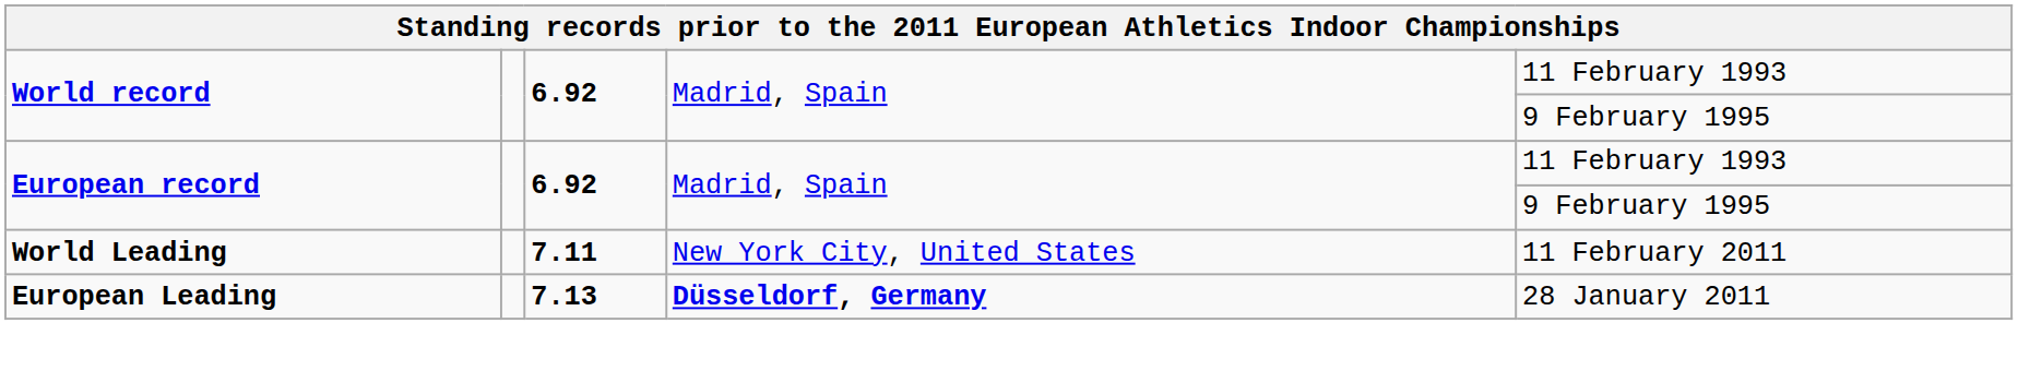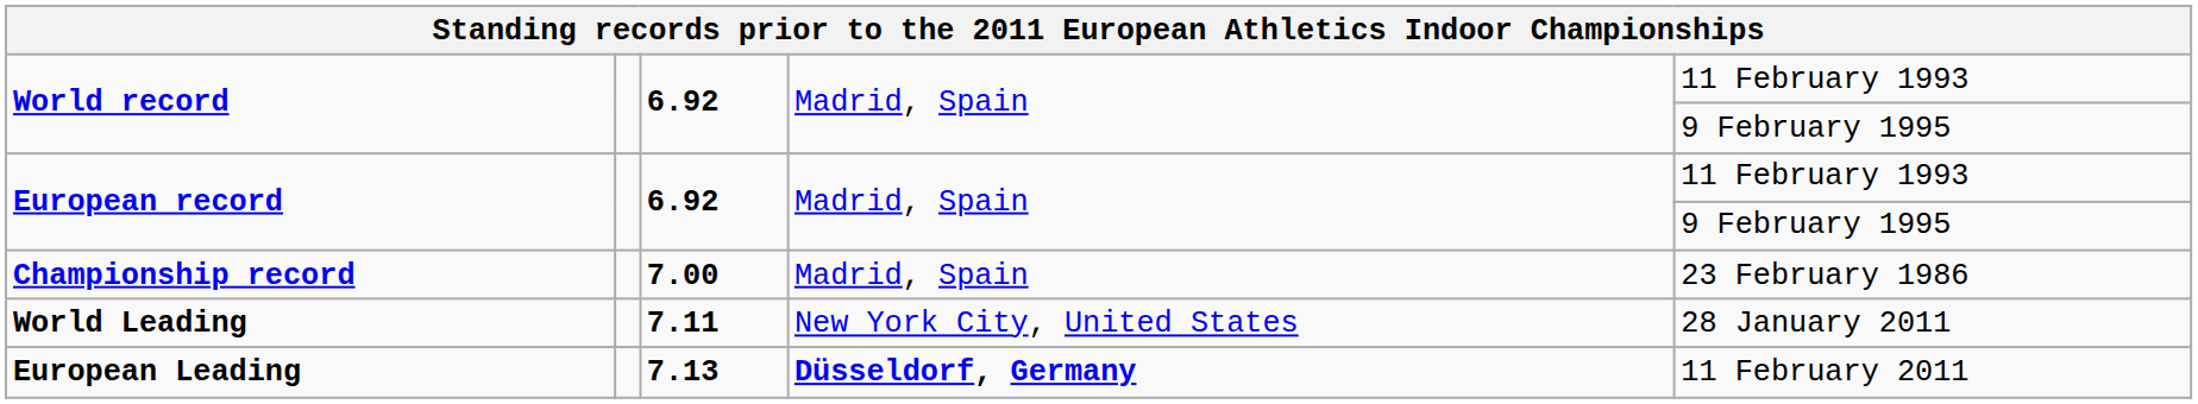 <table class="wikitable" width=75%>
 <tr>
 <th colspan="5">Standing records prior to the 2011 European Athletics Indoor Championships</th>
 </tr>
 <tr>
 <td rowspan=2><strong><a href='#'>World record</a></strong></td>
 <td rowspan=2></td>
 <td rowspan=2><strong>6.92</strong></td>
 <td rowspan=2><a href='#'>Madrid</a>, <a href='#'>Spain</a></td>
 <td>11 February 1993</td>
 </tr>
 <tr>
 <td>9 February 1995</td>
 </tr>
 <tr>
 <td rowspan=2><strong><a href='#'>European record</a></strong></td>
 <td rowspan=2></td>
 <td rowspan=2><strong>6.92</strong></td>
 <td rowspan=2><a href='#'>Madrid</a>, <a href='#'>Spain</a></td>
 <td>11 February 1993</td>
 </tr>
 <tr>
 <td>9 February 1995</td>
 </tr>
 <tr>
+<td><strong><a href='#'>Championship record</a></strong></td>
+<td></td>
+<td><strong>7.00</strong></td>
+<td><a href='#'>Madrid</a>, <a href='#'>Spain</a></td>
+<td>23 February 1986</td>
+</tr>
+<tr>
 <td><strong>World Leading</strong></td>
 <td></td>
 <td><strong>7.11</strong></td>
 <td><a href='#'>New York City</a>, <a href='#'>United States</a></td>
-<td>11 February 2011</td>
+<td>28 January 2011</td>
 </tr>
 <tr>
 <td><strong>European Leading</strong></td>
 <td></td>
 <td><strong>7.13</strong></td>
 <td><strong><a href='#'>Düsseldorf</a>, <a href='#'>Germany</a></strong></td>
-<td>28 January 2011</td>
+<td>11 February 2011</td>
 </tr>
 </table>
